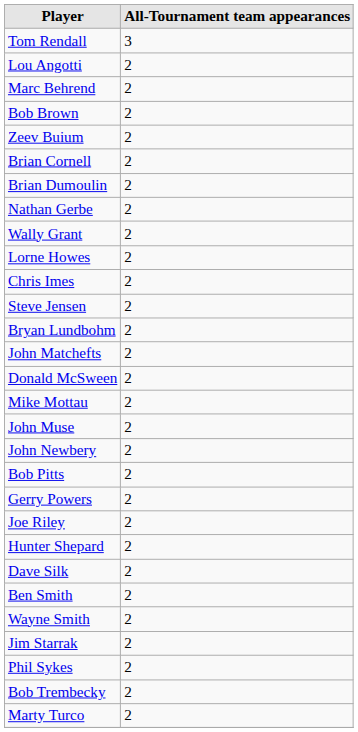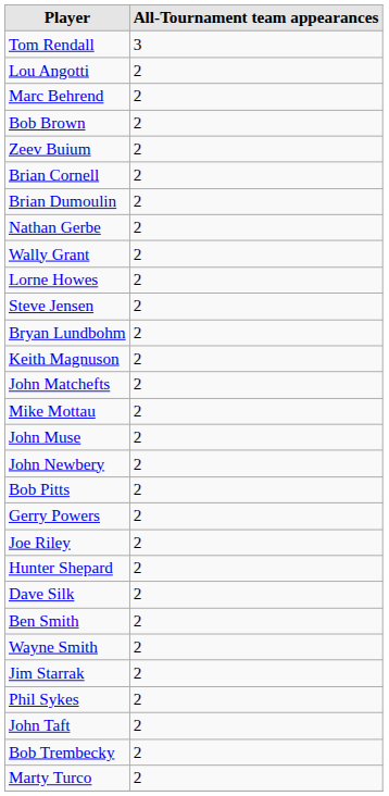 <table class="wikitable">
 <tr>
 <th style="background:#e5e5e5;">Player</th>
 <th style="background:#e5e5e5;">All-Tournament team appearances</th>
 </tr>
 <tr>
 <td><a href='#'>Tom Rendall</a></td>
 <td>3</td>
 </tr>
 <tr>
 <td><a href='#'>Lou Angotti</a></td>
 <td>2</td>
 </tr>
 <tr>
 <td><a href='#'>Marc Behrend</a></td>
 <td>2</td>
 </tr>
 <tr>
 <td><a href='#'>Bob Brown</a></td>
 <td>2</td>
 </tr>
 <tr>
 <td><a href='#'>Zeev Buium</a></td>
 <td>2</td>
 </tr>
 <tr>
 <td><a href='#'>Brian Cornell</a></td>
 <td>2</td>
 </tr>
 <tr>
 <td><a href='#'>Brian Dumoulin</a></td>
 <td>2</td>
 </tr>
 <tr>
 <td><a href='#'>Nathan Gerbe</a></td>
 <td>2</td>
 </tr>
 <tr>
 <td><a href='#'>Wally Grant</a></td>
 <td>2</td>
 </tr>
 <tr>
 <td><a href='#'>Lorne Howes</a></td>
 <td>2</td>
 </tr>
 <tr>
-<td><a href='#'>Chris Imes</a></td>
-<td>2</td>
-</tr>
-<tr>
 <td><a href='#'>Steve Jensen</a></td>
 <td>2</td>
 </tr>
 <tr>
 <td><a href='#'>Bryan Lundbohm</a></td>
 <td>2</td>
 </tr>
 <tr>
-<td><a href='#'>John Matchefts</a></td>
+<td><a href='#'>Keith Magnuson</a></td>
 <td>2</td>
 </tr>
 <tr>
-<td><a href='#'>Donald McSween</a></td>
+<td><a href='#'>John Matchefts</a></td>
 <td>2</td>
 </tr>
 <tr>
 <td><a href='#'>Mike Mottau</a></td>
 <td>2</td>
 </tr>
 <tr>
 <td><a href='#'>John Muse</a></td>
 <td>2</td>
 </tr>
 <tr>
 <td><a href='#'>John Newbery</a></td>
 <td>2</td>
 </tr>
 <tr>
 <td><a href='#'>Bob Pitts</a></td>
 <td>2</td>
 </tr>
 <tr>
 <td><a href='#'>Gerry Powers</a></td>
 <td>2</td>
 </tr>
 <tr>
 <td><a href='#'>Joe Riley</a></td>
 <td>2</td>
 </tr>
 <tr>
 <td><a href='#'>Hunter Shepard</a></td>
 <td>2</td>
 </tr>
 <tr>
 <td><a href='#'>Dave Silk</a></td>
 <td>2</td>
 </tr>
 <tr>
 <td><a href='#'>Ben Smith</a></td>
 <td>2</td>
 </tr>
 <tr>
 <td><a href='#'>Wayne Smith</a></td>
 <td>2</td>
 </tr>
 <tr>
 <td><a href='#'>Jim Starrak</a></td>
 <td>2</td>
 </tr>
 <tr>
 <td><a href='#'>Phil Sykes</a></td>
 <td>2</td>
 </tr>
 <tr>
+<td><a href='#'>John Taft</a></td>
+<td>2</td>
+</tr>
+<tr>
 <td><a href='#'>Bob Trembecky</a></td>
 <td>2</td>
 </tr>
 <tr>
 <td><a href='#'>Marty Turco</a></td>
 <td>2</td>
 </tr>
 <tr>
 </tr>
 </table>
